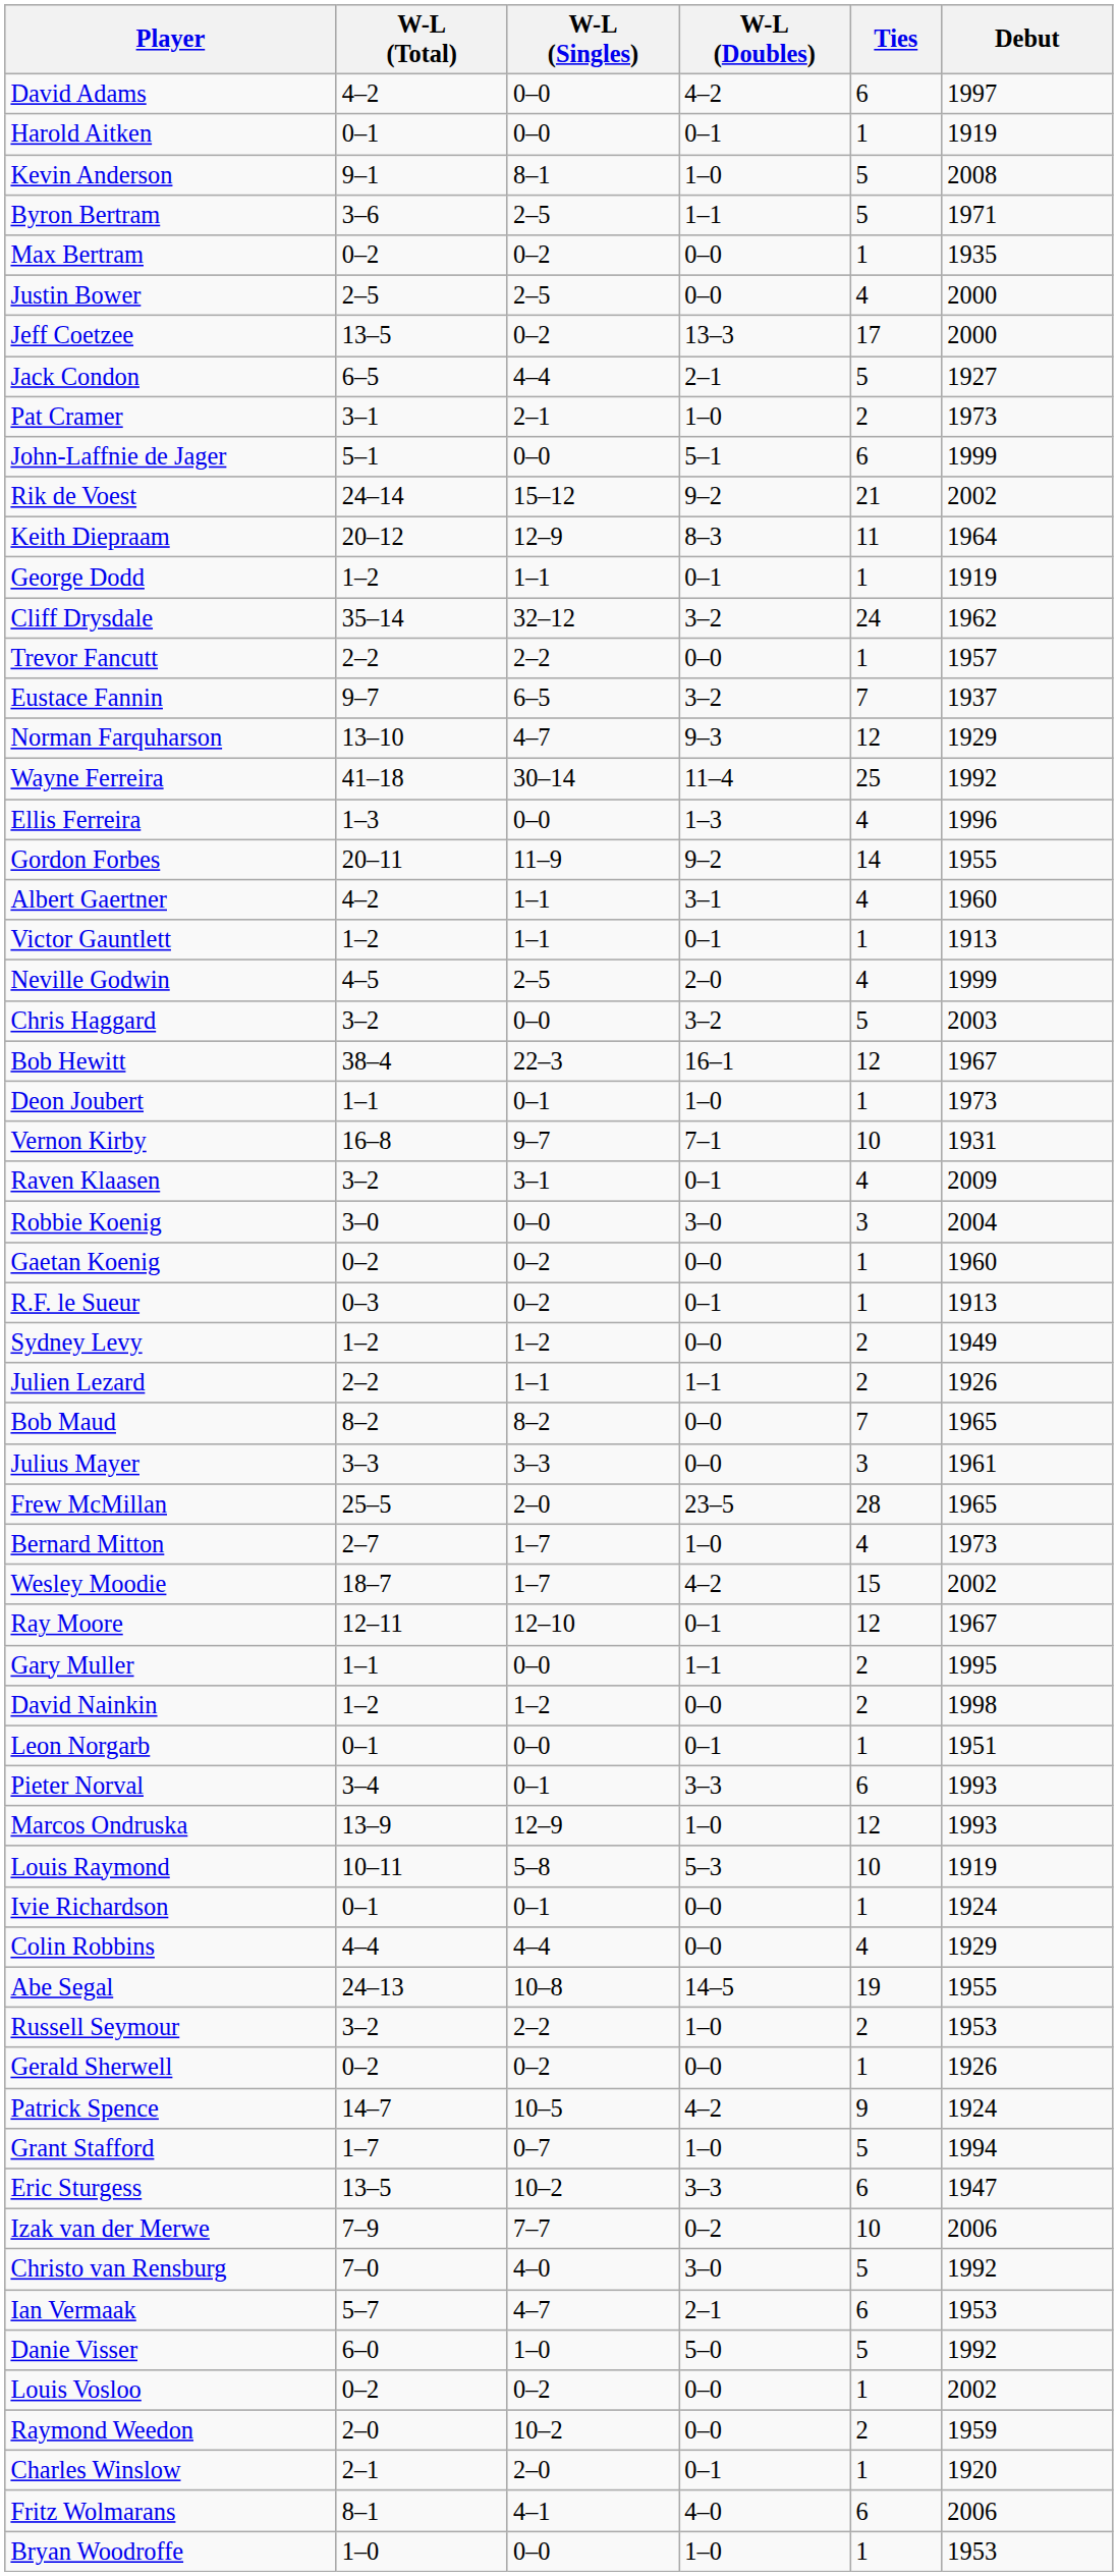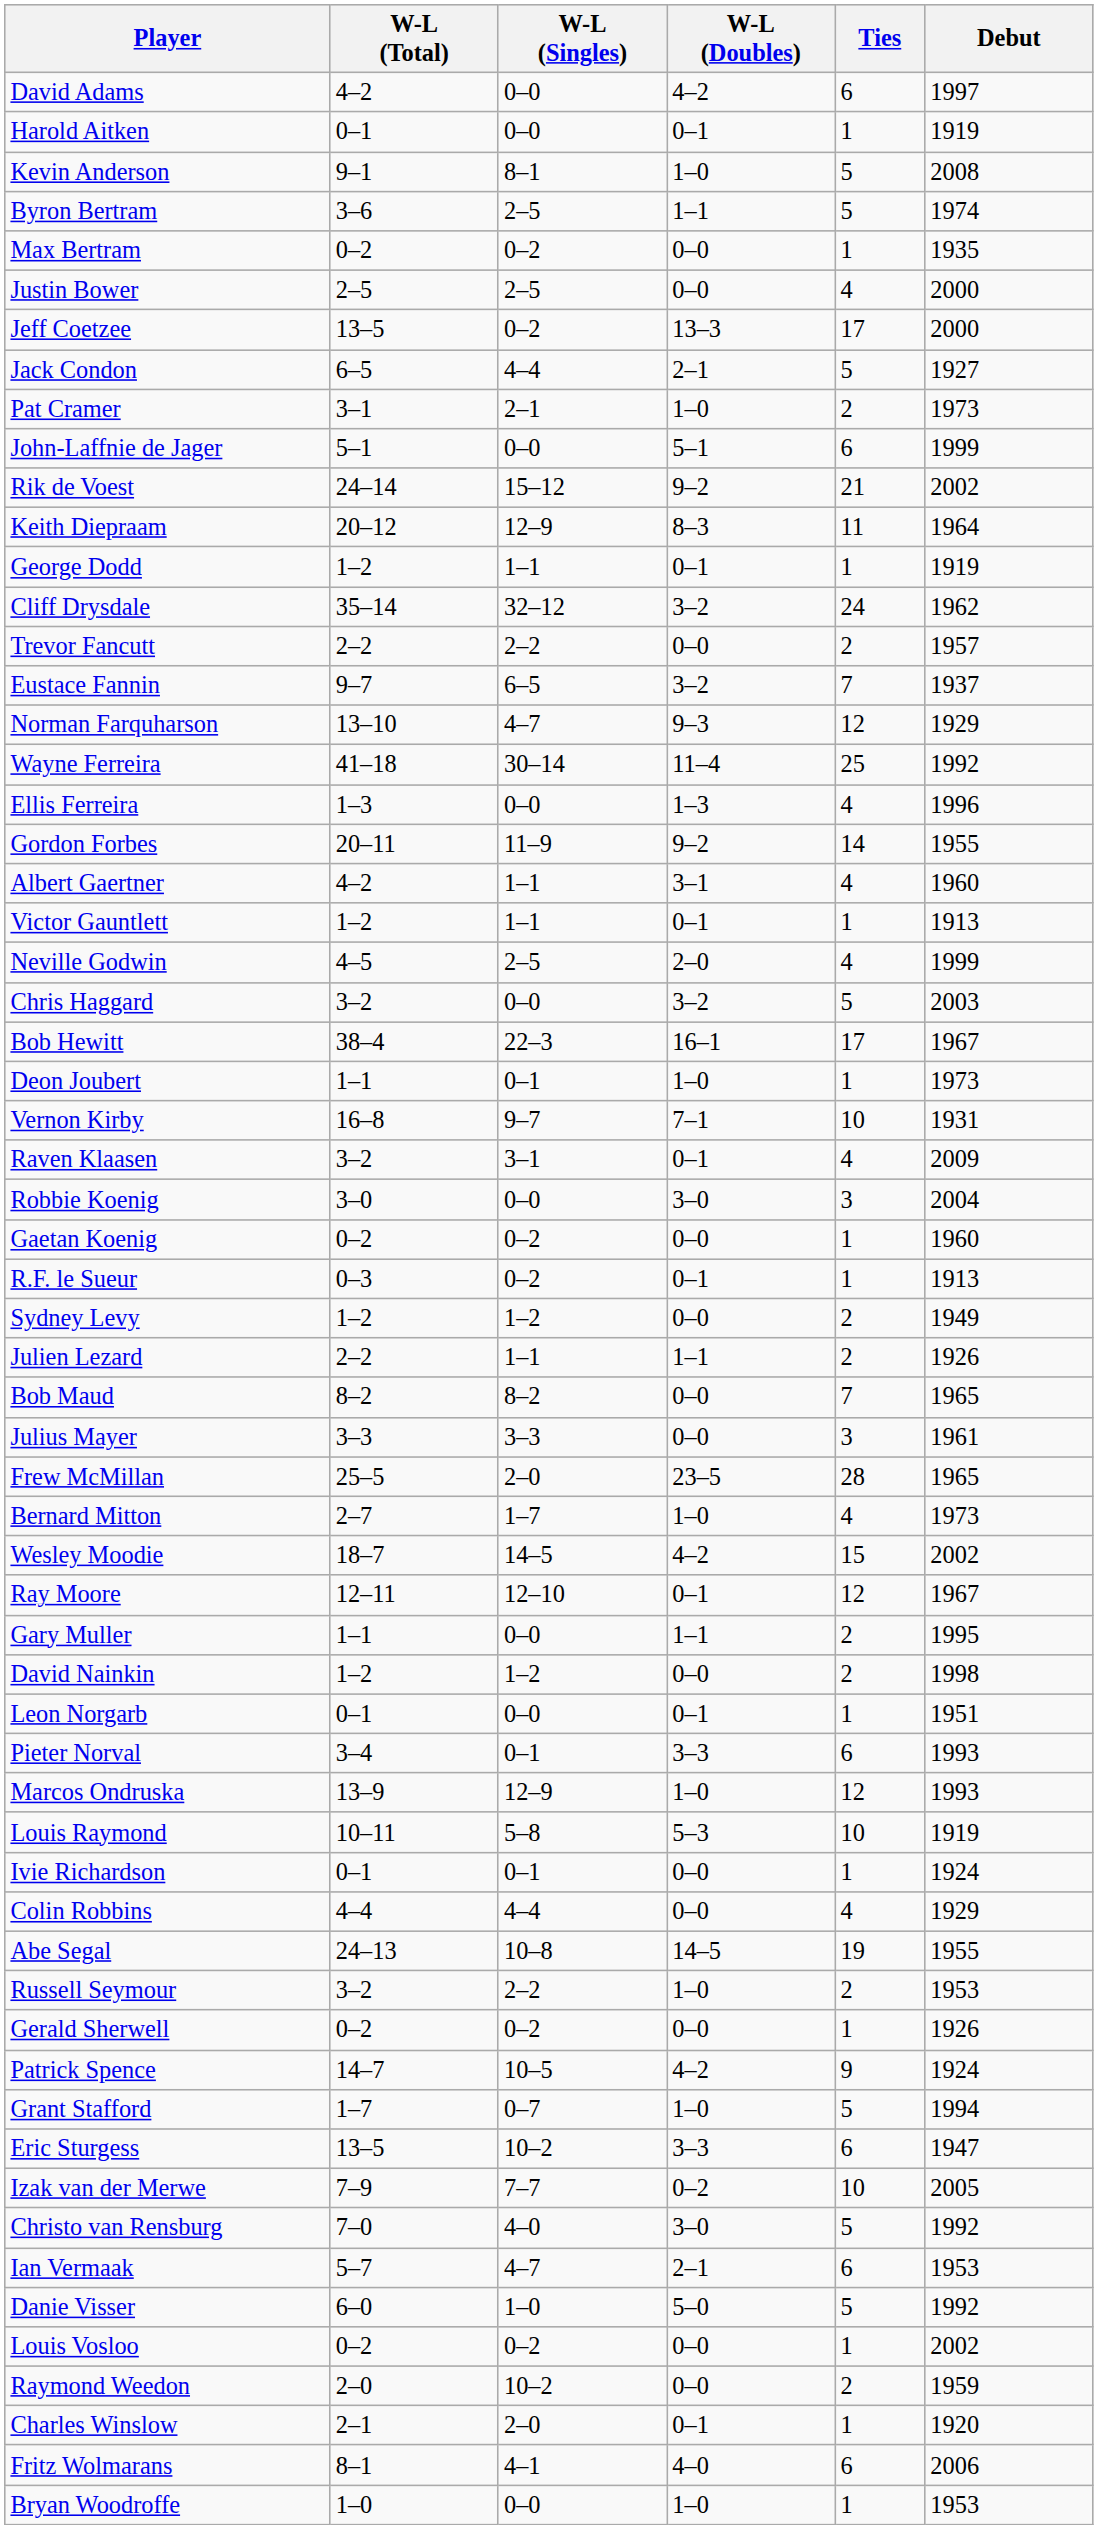 <table class="wikitable sortable" style=font-size:97%>
 <tr>
 <th width=200><a href='#'>Player</a></th>
 <th width=100>W-L<br>(Total)</th>
 <th width=100>W-L<br>(<a href='#'>Singles</a>)</th>
 <th width=100>W-L<br>(<a href='#'>Doubles</a>)</th>
 <th width=50><a href='#'>Ties</a></th>
 <th width=100>Debut</th>
 </tr>
 <tr>
 <td><a href='#'>David Adams</a></td>
 <td>4–2</td>
 <td>0–0</td>
 <td>4–2</td>
 <td>6</td>
 <td>1997</td>
 </tr>
 <tr>
 <td><a href='#'>Harold Aitken</a></td>
 <td>0–1</td>
 <td>0–0</td>
 <td>0–1</td>
 <td>1</td>
 <td>1919</td>
 </tr>
 <tr>
 <td><a href='#'>Kevin Anderson</a></td>
 <td>9–1</td>
 <td>8–1</td>
 <td>1–0</td>
 <td>5</td>
 <td>2008</td>
 </tr>
 <tr>
 <td><a href='#'>Byron Bertram</a></td>
 <td>3–6</td>
 <td>2–5</td>
 <td>1–1</td>
 <td>5</td>
-<td>1971</td>
+<td>1974</td>
 </tr>
 <tr>
 <td><a href='#'>Max Bertram</a></td>
 <td>0–2</td>
 <td>0–2</td>
 <td>0–0</td>
 <td>1</td>
 <td>1935</td>
 </tr>
 <tr>
 <td><a href='#'>Justin Bower</a></td>
 <td>2–5</td>
 <td>2–5</td>
 <td>0–0</td>
 <td>4</td>
 <td>2000</td>
 </tr>
 <tr>
 <td><a href='#'>Jeff Coetzee</a></td>
 <td>13–5</td>
 <td>0–2</td>
 <td>13–3</td>
 <td>17</td>
 <td>2000</td>
 </tr>
 <tr>
 <td><a href='#'>Jack Condon</a></td>
 <td>6–5</td>
 <td>4–4</td>
 <td>2–1</td>
 <td>5</td>
 <td>1927</td>
 </tr>
 <tr>
 <td><a href='#'>Pat Cramer</a></td>
 <td>3–1</td>
 <td>2–1</td>
 <td>1–0</td>
 <td>2</td>
 <td>1973</td>
 </tr>
 <tr>
 <td><a href='#'>John-Laffnie de Jager</a></td>
 <td>5–1</td>
 <td>0–0</td>
 <td>5–1</td>
 <td>6</td>
 <td>1999</td>
 </tr>
 <tr>
 <td><a href='#'>Rik de Voest</a></td>
 <td>24–14</td>
 <td>15–12</td>
 <td>9–2</td>
 <td>21</td>
 <td>2002</td>
 </tr>
 <tr>
 <td><a href='#'>Keith Diepraam</a></td>
 <td>20–12</td>
 <td>12–9</td>
 <td>8–3</td>
 <td>11</td>
 <td>1964</td>
 </tr>
 <tr>
 <td><a href='#'>George Dodd</a></td>
 <td>1–2</td>
 <td>1–1</td>
 <td>0–1</td>
 <td>1</td>
 <td>1919</td>
 </tr>
 <tr>
 <td><a href='#'>Cliff Drysdale</a></td>
 <td>35–14</td>
 <td>32–12</td>
 <td>3–2</td>
 <td>24</td>
 <td>1962</td>
 </tr>
 <tr>
 <td><a href='#'>Trevor Fancutt</a></td>
 <td>2–2</td>
 <td>2–2</td>
 <td>0–0</td>
-<td>1</td>
+<td>2</td>
 <td>1957</td>
 </tr>
 <tr>
 <td><a href='#'>Eustace Fannin</a></td>
 <td>9–7</td>
 <td>6–5</td>
 <td>3–2</td>
 <td>7</td>
 <td>1937</td>
 </tr>
 <tr>
 <td><a href='#'>Norman Farquharson</a></td>
 <td>13–10</td>
 <td>4–7</td>
 <td>9–3</td>
 <td>12</td>
 <td>1929</td>
 </tr>
 <tr>
 <td><a href='#'>Wayne Ferreira</a></td>
 <td>41–18</td>
 <td>30–14</td>
 <td>11–4</td>
 <td>25</td>
 <td>1992</td>
 </tr>
 <tr>
 <td><a href='#'>Ellis Ferreira</a></td>
 <td>1–3</td>
 <td>0–0</td>
 <td>1–3</td>
 <td>4</td>
 <td>1996</td>
 </tr>
 <tr>
 <td><a href='#'>Gordon Forbes</a></td>
 <td>20–11</td>
 <td>11–9</td>
 <td>9–2</td>
 <td>14</td>
 <td>1955</td>
 </tr>
 <tr>
 <td><a href='#'>Albert Gaertner</a></td>
 <td>4–2</td>
 <td>1–1</td>
 <td>3–1</td>
 <td>4</td>
 <td>1960</td>
 </tr>
 <tr>
 <td><a href='#'>Victor Gauntlett</a></td>
 <td>1–2</td>
 <td>1–1</td>
 <td>0–1</td>
 <td>1</td>
 <td>1913</td>
 </tr>
 <tr>
 <td><a href='#'>Neville Godwin</a></td>
 <td>4–5</td>
 <td>2–5</td>
 <td>2–0</td>
 <td>4</td>
 <td>1999</td>
 </tr>
 <tr>
 <td><a href='#'>Chris Haggard</a></td>
 <td>3–2</td>
 <td>0–0</td>
 <td>3–2</td>
 <td>5</td>
 <td>2003</td>
 </tr>
 <tr>
 <td><a href='#'>Bob Hewitt</a></td>
 <td>38–4</td>
 <td>22–3</td>
 <td>16–1</td>
-<td>12</td>
+<td>17</td>
 <td>1967</td>
 </tr>
 <tr>
 <td><a href='#'>Deon Joubert</a></td>
 <td>1–1</td>
 <td>0–1</td>
 <td>1–0</td>
 <td>1</td>
 <td>1973</td>
 </tr>
 <tr>
 <td><a href='#'>Vernon Kirby</a></td>
 <td>16–8</td>
 <td>9–7</td>
 <td>7–1</td>
 <td>10</td>
 <td>1931</td>
 </tr>
 <tr>
 <td><a href='#'>Raven Klaasen</a></td>
 <td>3–2</td>
 <td>3–1</td>
 <td>0–1</td>
 <td>4</td>
 <td>2009</td>
 </tr>
 <tr>
 <td><a href='#'>Robbie Koenig</a></td>
 <td>3–0</td>
 <td>0–0</td>
 <td>3–0</td>
 <td>3</td>
 <td>2004</td>
 </tr>
 <tr>
 <td><a href='#'>Gaetan Koenig</a></td>
 <td>0–2</td>
 <td>0–2</td>
 <td>0–0</td>
 <td>1</td>
 <td>1960</td>
 </tr>
 <tr>
 <td><a href='#'>R.F. le Sueur</a></td>
 <td>0–3</td>
 <td>0–2</td>
 <td>0–1</td>
 <td>1</td>
 <td>1913</td>
 </tr>
 <tr>
 <td><a href='#'>Sydney Levy</a></td>
 <td>1–2</td>
 <td>1–2</td>
 <td>0–0</td>
 <td>2</td>
 <td>1949</td>
 </tr>
 <tr>
 <td><a href='#'>Julien Lezard</a></td>
 <td>2–2</td>
 <td>1–1</td>
 <td>1–1</td>
 <td>2</td>
 <td>1926</td>
 </tr>
 <tr>
 <td><a href='#'>Bob Maud</a></td>
 <td>8–2</td>
 <td>8–2</td>
 <td>0–0</td>
 <td>7</td>
 <td>1965</td>
 </tr>
 <tr>
 <td><a href='#'>Julius Mayer</a></td>
 <td>3–3</td>
 <td>3–3</td>
 <td>0–0</td>
 <td>3</td>
 <td>1961</td>
 </tr>
 <tr>
 <td><a href='#'>Frew McMillan</a></td>
 <td>25–5</td>
 <td>2–0</td>
 <td>23–5</td>
 <td>28</td>
 <td>1965</td>
 </tr>
 <tr>
 <td><a href='#'>Bernard Mitton</a></td>
 <td>2–7</td>
 <td>1–7</td>
 <td>1–0</td>
 <td>4</td>
 <td>1973</td>
 </tr>
 <tr>
 <td><a href='#'>Wesley Moodie</a></td>
 <td>18–7</td>
-<td>1–7</td>
+<td>14–5</td>
 <td>4–2</td>
 <td>15</td>
 <td>2002</td>
 </tr>
 <tr>
 <td><a href='#'>Ray Moore</a></td>
 <td>12–11</td>
 <td>12–10</td>
 <td>0–1</td>
 <td>12</td>
 <td>1967</td>
 </tr>
 <tr>
 <td><a href='#'>Gary Muller</a></td>
 <td>1–1</td>
 <td>0–0</td>
 <td>1–1</td>
 <td>2</td>
 <td>1995</td>
 </tr>
 <tr>
 <td><a href='#'>David Nainkin</a></td>
 <td>1–2</td>
 <td>1–2</td>
 <td>0–0</td>
 <td>2</td>
 <td>1998</td>
 </tr>
 <tr>
 <td><a href='#'>Leon Norgarb</a></td>
 <td>0–1</td>
 <td>0–0</td>
 <td>0–1</td>
 <td>1</td>
 <td>1951</td>
 </tr>
 <tr>
 <td><a href='#'>Pieter Norval</a></td>
 <td>3–4</td>
 <td>0–1</td>
 <td>3–3</td>
 <td>6</td>
 <td>1993</td>
 </tr>
 <tr>
 <td><a href='#'>Marcos Ondruska</a></td>
 <td>13–9</td>
 <td>12–9</td>
 <td>1–0</td>
 <td>12</td>
 <td>1993</td>
 </tr>
 <tr>
 <td><a href='#'>Louis Raymond</a></td>
 <td>10–11</td>
 <td>5–8</td>
 <td>5–3</td>
 <td>10</td>
 <td>1919</td>
 </tr>
 <tr>
 <td><a href='#'>Ivie Richardson</a></td>
 <td>0–1</td>
 <td>0–1</td>
 <td>0–0</td>
 <td>1</td>
 <td>1924</td>
 </tr>
 <tr>
 <td><a href='#'>Colin Robbins</a></td>
 <td>4–4</td>
 <td>4–4</td>
 <td>0–0</td>
 <td>4</td>
 <td>1929</td>
 </tr>
 <tr>
 <td><a href='#'>Abe Segal</a></td>
 <td>24–13</td>
 <td>10–8</td>
 <td>14–5</td>
 <td>19</td>
 <td>1955</td>
 </tr>
 <tr>
 <td><a href='#'>Russell Seymour</a></td>
 <td>3–2</td>
 <td>2–2</td>
 <td>1–0</td>
 <td>2</td>
 <td>1953</td>
 </tr>
 <tr>
 <td><a href='#'>Gerald Sherwell</a></td>
 <td>0–2</td>
 <td>0–2</td>
 <td>0–0</td>
 <td>1</td>
 <td>1926</td>
 </tr>
 <tr>
 <td><a href='#'>Patrick Spence</a></td>
 <td>14–7</td>
 <td>10–5</td>
 <td>4–2</td>
 <td>9</td>
 <td>1924</td>
 </tr>
 <tr>
 <td><a href='#'>Grant Stafford</a></td>
 <td>1–7</td>
 <td>0–7</td>
 <td>1–0</td>
 <td>5</td>
 <td>1994</td>
 </tr>
 <tr>
 <td><a href='#'>Eric Sturgess</a></td>
 <td>13–5</td>
 <td>10–2</td>
 <td>3–3</td>
 <td>6</td>
 <td>1947</td>
 </tr>
 <tr>
 <td><a href='#'>Izak van der Merwe</a></td>
 <td>7–9</td>
 <td>7–7</td>
 <td>0–2</td>
 <td>10</td>
-<td>2006</td>
+<td>2005</td>
 </tr>
 <tr>
 <td><a href='#'>Christo van Rensburg</a></td>
 <td>7–0</td>
 <td>4–0</td>
 <td>3–0</td>
 <td>5</td>
 <td>1992</td>
 </tr>
 <tr>
 <td><a href='#'>Ian Vermaak</a></td>
 <td>5–7</td>
 <td>4–7</td>
 <td>2–1</td>
 <td>6</td>
 <td>1953</td>
 </tr>
 <tr>
 <td><a href='#'>Danie Visser</a></td>
 <td>6–0</td>
 <td>1–0</td>
 <td>5–0</td>
 <td>5</td>
 <td>1992</td>
 </tr>
 <tr>
 <td><a href='#'>Louis Vosloo</a></td>
 <td>0–2</td>
 <td>0–2</td>
 <td>0–0</td>
 <td>1</td>
 <td>2002</td>
 </tr>
 <tr>
 <td><a href='#'>Raymond Weedon</a></td>
 <td>2–0</td>
 <td>10–2</td>
 <td>0–0</td>
 <td>2</td>
 <td>1959</td>
 </tr>
 <tr>
 <td><a href='#'>Charles Winslow</a></td>
 <td>2–1</td>
 <td>2–0</td>
 <td>0–1</td>
 <td>1</td>
 <td>1920</td>
 </tr>
 <tr>
 <td><a href='#'>Fritz Wolmarans</a></td>
 <td>8–1</td>
 <td>4–1</td>
 <td>4–0</td>
 <td>6</td>
 <td>2006</td>
 </tr>
 <tr>
 <td><a href='#'>Bryan Woodroffe</a></td>
 <td>1–0</td>
 <td>0–0</td>
 <td>1–0</td>
 <td>1</td>
 <td>1953</td>
 </tr>
 </table>
